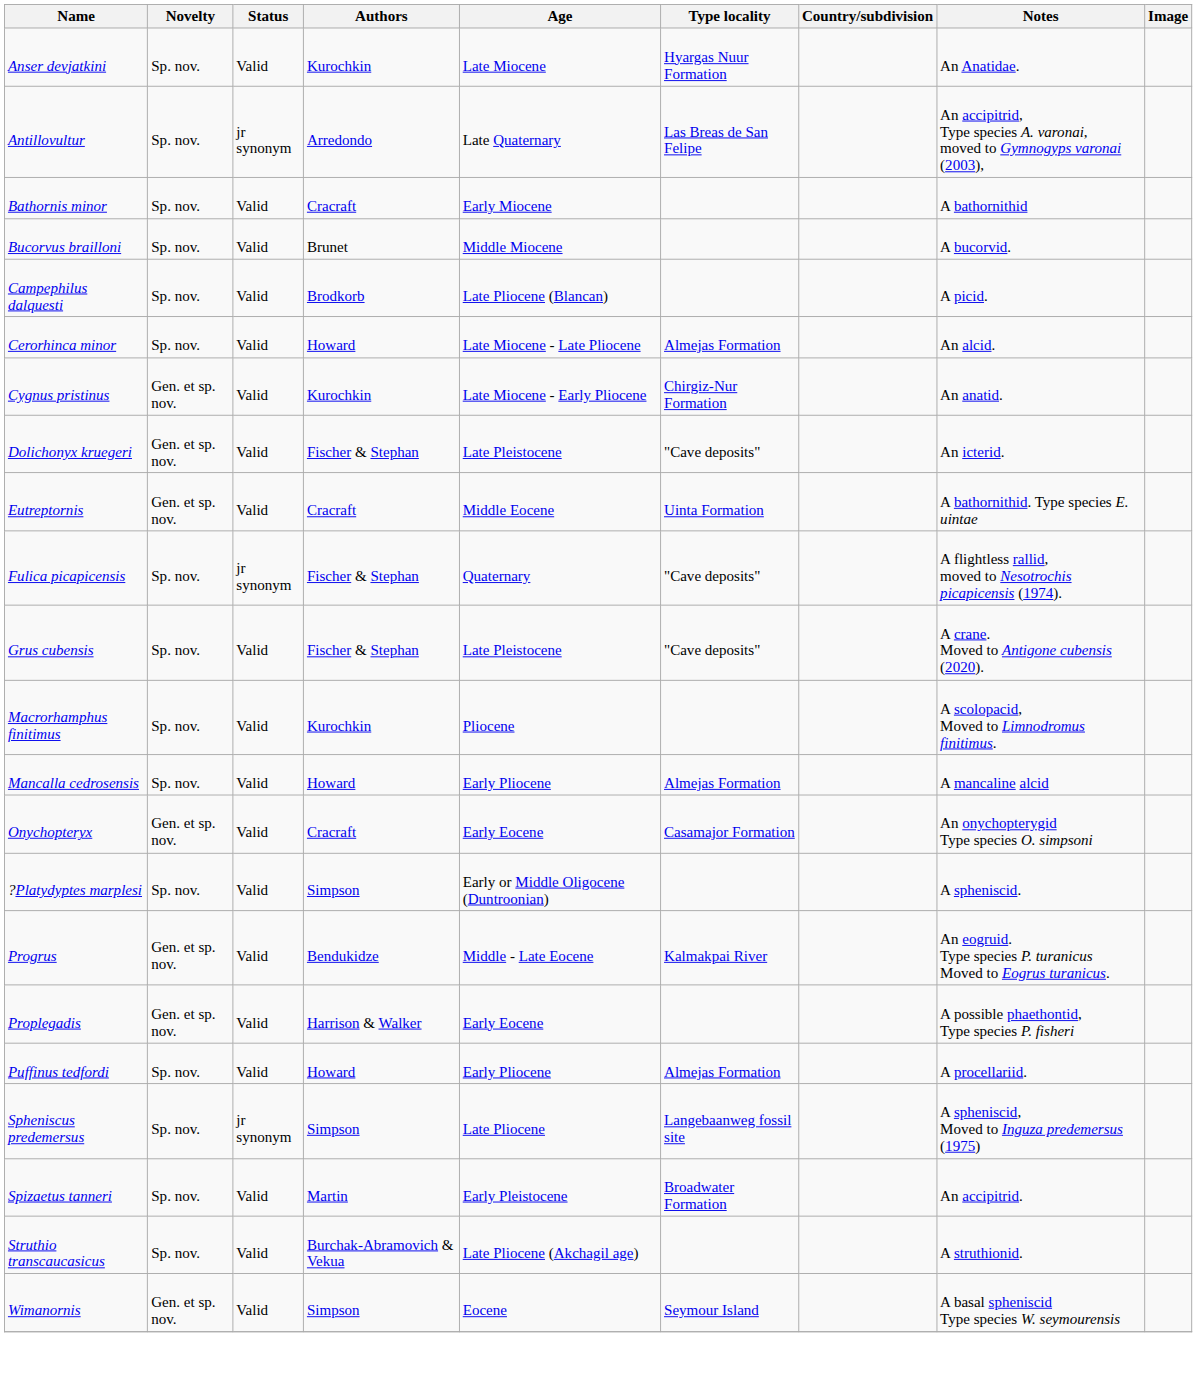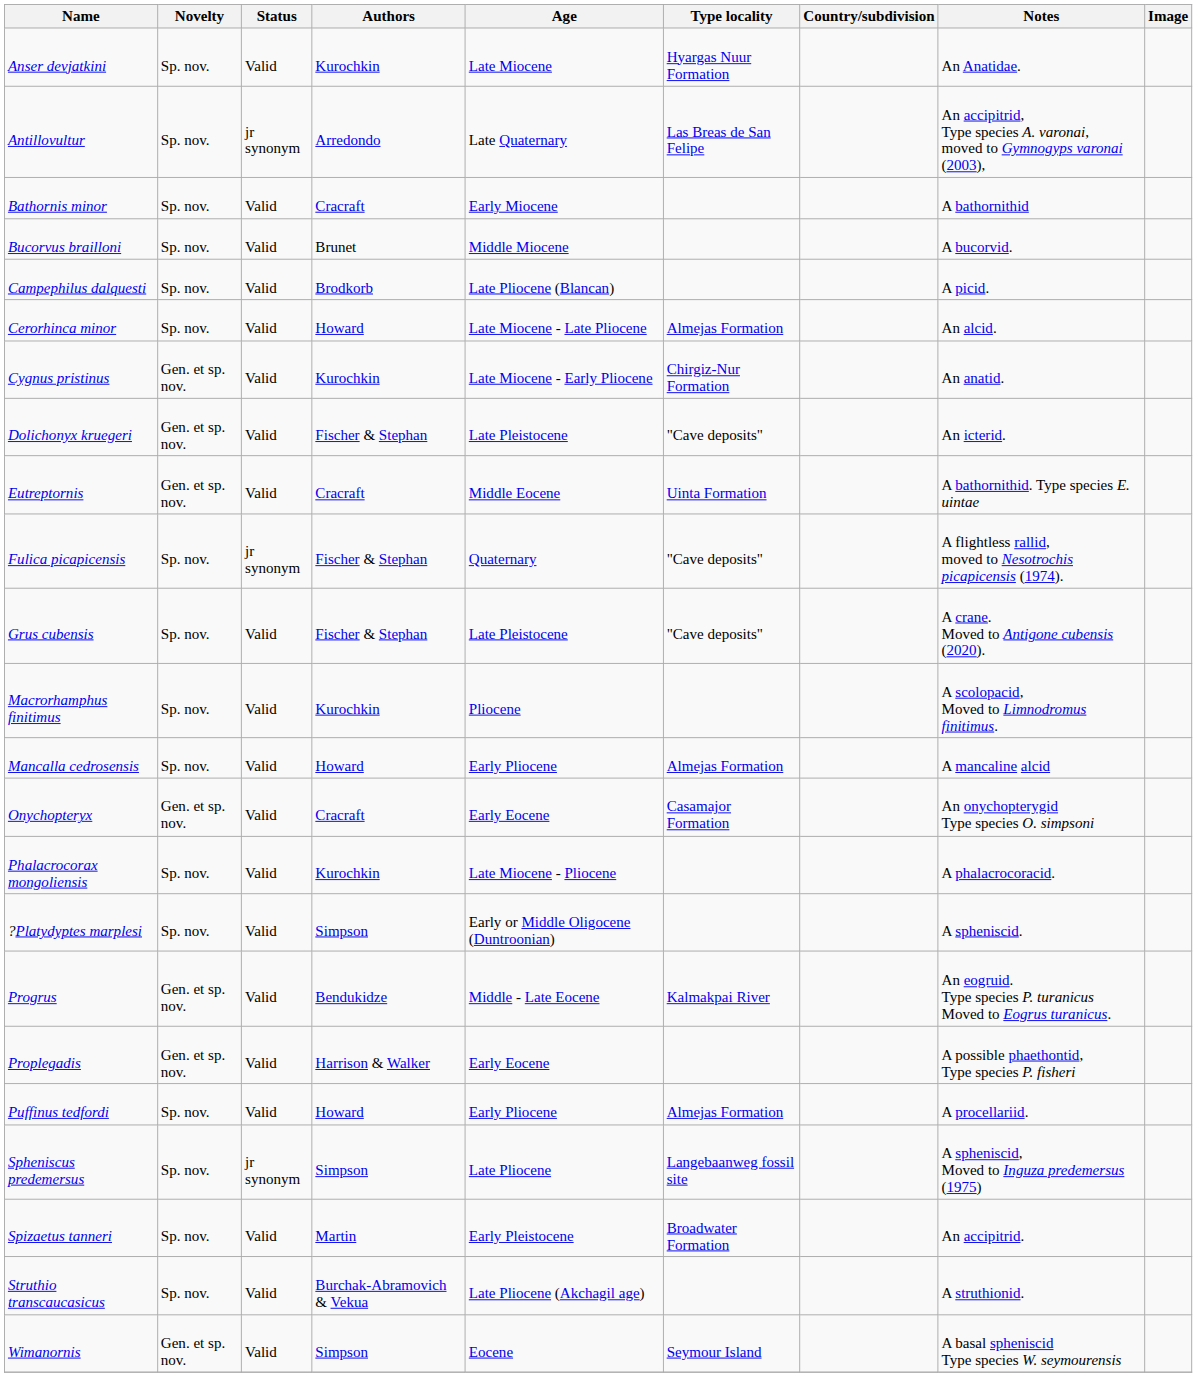 <table class="wikitable sortable" align="center" width="100%">
 <tr>
 <th>Name</th>
 <th>Novelty</th>
 <th>Status</th>
 <th>Authors</th>
 <th>Age</th>
 <th>Type locality</th>
 <th>Country/subdivision</th>
 <th>Notes</th>
 <th>Image</th>
 </tr>
 <tr>
 <td><br><em><a href='#'>Anser devjatkini</a></em></td>
 <td><br>Sp. nov.</td>
 <td><br>Valid</td>
 <td><br><a href='#'>Kurochkin</a></td>
 <td><br><a href='#'>Late Miocene</a></td>
 <td><br><a href='#'>Hyargas Nuur Formation</a></td>
 <td><br></td>
 <td><br>An <a href='#'>Anatidae</a>.</td>
 <td></td>
 </tr>
 <tr>
 <td><br><em><a href='#'>Antillovultur</a></em></td>
 <td><br>Sp. nov.</td>
 <td><br>jr synonym</td>
 <td><br><a href='#'>Arredondo</a></td>
 <td><br>Late <a href='#'>Quaternary</a></td>
 <td><br><a href='#'>Las Breas de San Felipe</a></td>
 <td><br></td>
 <td><br>An <a href='#'>accipitrid</a>,<br> Type species <em>A. varonai</em>,<br> moved to <em><a href='#'>Gymnogyps varonai</a></em> (<a href='#'>2003</a>),</td>
 <td></td>
 </tr>
 <tr>
 <td><br><em><a href='#'>Bathornis minor</a></em></td>
 <td><br>Sp. nov.</td>
 <td><br>Valid</td>
 <td><br><a href='#'>Cracraft</a></td>
 <td><br><a href='#'>Early Miocene</a></td>
 <td></td>
 <td><br><br></td>
 <td><br>A <a href='#'>bathornithid</a></td>
 <td></td>
 </tr>
 <tr>
 <td><br><em><a href='#'>Bucorvus brailloni</a></em></td>
 <td><br>Sp. nov.</td>
 <td><br>Valid</td>
 <td><br>Brunet</td>
 <td><br><a href='#'>Middle Miocene</a></td>
 <td></td>
 <td><br></td>
 <td><br>A <a href='#'>bucorvid</a>.</td>
 <td></td>
 </tr>
 <tr>
 <td><br><em><a href='#'>Campephilus dalquesti</a></em></td>
 <td><br>Sp. nov.</td>
 <td><br>Valid</td>
 <td><br><a href='#'>Brodkorb</a></td>
 <td><br><a href='#'>Late Pliocene</a> (<a href='#'>Blancan</a>)</td>
 <td></td>
 <td><br><br></td>
 <td><br>A <a href='#'>picid</a>.</td>
 <td></td>
 </tr>
 <tr>
 <td><br><em><a href='#'>Cerorhinca minor</a></em></td>
 <td><br>Sp. nov.</td>
 <td><br>Valid</td>
 <td><br><a href='#'>Howard</a></td>
 <td><br><a href='#'>Late Miocene</a> - <a href='#'>Late Pliocene</a></td>
 <td><br><a href='#'>Almejas Formation</a></td>
 <td><br></td>
 <td><br>An <a href='#'>alcid</a>.</td>
 <td></td>
 </tr>
 <tr>
 <td><br><em><a href='#'>Cygnus pristinus</a></em></td>
 <td><br>Gen. et sp. nov.</td>
 <td><br>Valid</td>
 <td><br><a href='#'>Kurochkin</a></td>
 <td><br><a href='#'>Late Miocene</a> - <a href='#'>Early Pliocene</a></td>
 <td><br><a href='#'>Chirgiz-Nur Formation</a></td>
 <td><br></td>
 <td><br>An <a href='#'>anatid</a>.</td>
 <td></td>
 </tr>
 <tr>
 <td><br><em><a href='#'>Dolichonyx kruegeri</a></em></td>
 <td><br>Gen. et sp. nov.</td>
 <td><br>Valid</td>
 <td><br><a href='#'>Fischer</a> & <a href='#'>Stephan</a></td>
 <td><br><a href='#'>Late Pleistocene</a></td>
 <td><br>"Cave deposits"</td>
 <td><br></td>
 <td><br>An <a href='#'>icterid</a>.</td>
 <td></td>
 </tr>
 <tr>
 <td><br><em><a href='#'>Eutreptornis</a></em></td>
 <td><br>Gen. et sp. nov.</td>
 <td><br>Valid</td>
 <td><br><a href='#'>Cracraft</a></td>
 <td><br><a href='#'>Middle Eocene</a></td>
 <td><br><a href='#'>Uinta Formation</a></td>
 <td><br><br></td>
 <td><br>A <a href='#'>bathornithid</a>. Type species <em>E.  uintae</em></td>
 <td></td>
 </tr>
 <tr>
 <td><br><em><a href='#'>Fulica picapicensis</a></em></td>
 <td><br>Sp. nov.</td>
 <td><br>jr synonym</td>
 <td><br><a href='#'>Fischer</a> & <a href='#'>Stephan</a></td>
 <td><br><a href='#'>Quaternary</a></td>
 <td><br>"Cave deposits"</td>
 <td><br></td>
 <td><br>A flightless <a href='#'>rallid</a>,<br> moved to <em><a href='#'>Nesotrochis picapicensis</a></em> (<a href='#'>1974</a>).</td>
 <td></td>
 </tr>
 <tr>
 <td><br><em><a href='#'>Grus cubensis</a></em></td>
 <td><br>Sp. nov.</td>
 <td><br>Valid</td>
 <td><br><a href='#'>Fischer</a> & <a href='#'>Stephan</a></td>
 <td><br><a href='#'>Late Pleistocene</a></td>
 <td><br>"Cave deposits"</td>
 <td><br></td>
 <td><br>A <a href='#'>crane</a>.<br> Moved to <em><a href='#'>Antigone cubensis</a></em> (<a href='#'>2020</a>).</td>
 <td><br></td>
 </tr>
 <tr>
 <td><br><em><a href='#'>Macrorhamphus finitimus</a></em></td>
 <td><br>Sp. nov.</td>
 <td><br>Valid</td>
 <td><br><a href='#'>Kurochkin</a></td>
 <td><br><a href='#'>Pliocene</a></td>
 <td></td>
 <td><br></td>
 <td><br>A <a href='#'>scolopacid</a>,<br>Moved to <em><a href='#'>Limnodromus finitimus</a></em>.</td>
 <td></td>
 </tr>
 <tr>
 <td><br><em><a href='#'>Mancalla cedrosensis</a></em></td>
 <td><br>Sp. nov.</td>
 <td><br>Valid</td>
 <td><br><a href='#'>Howard</a></td>
 <td><br><a href='#'>Early Pliocene</a></td>
 <td><br><a href='#'>Almejas Formation</a></td>
 <td><br></td>
 <td><br>A <a href='#'>mancaline</a> <a href='#'>alcid</a></td>
 <td></td>
 </tr>
 <tr>
 <td><br><em><a href='#'>Onychopteryx</a></em></td>
 <td><br>Gen. et sp. nov.</td>
 <td><br>Valid</td>
 <td><br><a href='#'>Cracraft</a></td>
 <td><br><a href='#'>Early Eocene</a></td>
 <td><br><a href='#'>Casamajor Formation</a></td>
 <td><br></td>
 <td><br>An <a href='#'>onychopterygid</a><br> Type species <em>O. simpsoni</em></td>
 <td></td>
 </tr>
 <tr>
+<td><br><em><a href='#'>Phalacrocorax mongoliensis</a></em></td>
+<td><br>Sp. nov.</td>
+<td><br>Valid</td>
+<td><br><a href='#'>Kurochkin</a></td>
+<td><br><a href='#'>Late Miocene</a> - <a href='#'>Pliocene</a></td>
+<td></td>
+<td><br></td>
+<td><br>A <a href='#'>phalacrocoracid</a>.</td>
+<td></td>
+</tr>
+<tr>
 <td><br><em>?<a href='#'>Platydyptes marplesi</a></em></td>
 <td><br>Sp. nov.</td>
 <td><br>Valid</td>
 <td><br><a href='#'>Simpson</a></td>
 <td><br>Early or <a href='#'>Middle Oligocene</a> (<a href='#'>Duntroonian</a>)</td>
 <td></td>
 <td><br></td>
 <td><br>A <a href='#'>spheniscid</a>.</td>
 <td></td>
 </tr>
 <tr>
 <td><br><em><a href='#'>Progrus</a></em></td>
 <td><br>Gen. et sp. nov.</td>
 <td><br>Valid</td>
 <td><br><a href='#'>Bendukidze</a></td>
 <td><br><a href='#'>Middle</a> - <a href='#'>Late Eocene</a></td>
 <td><br><a href='#'>Kalmakpai River</a></td>
 <td><br></td>
 <td><br>An <a href='#'>eogruid</a>.<br> Type species <em>P. turanicus</em><br> Moved to <em><a href='#'>Eogrus turanicus</a></em>.</td>
 <td></td>
 </tr>
 <tr>
 <td><br><em><a href='#'>Proplegadis</a></em></td>
 <td><br>Gen. et sp. nov.</td>
 <td><br>Valid</td>
 <td><br><a href='#'>Harrison</a> & <a href='#'>Walker</a></td>
 <td><br><a href='#'>Early Eocene</a></td>
 <td></td>
 <td><br><br></td>
 <td><br>A possible <a href='#'>phaethontid</a>,<br> Type species <em>P. fisheri</em></td>
 <td></td>
 </tr>
 <tr>
 <td><br><em><a href='#'>Puffinus tedfordi</a></em></td>
 <td><br>Sp. nov.</td>
 <td><br>Valid</td>
 <td><br><a href='#'>Howard</a></td>
 <td><br><a href='#'>Early Pliocene</a></td>
 <td><br><a href='#'>Almejas Formation</a></td>
 <td><br></td>
 <td><br>A <a href='#'>procellariid</a>.</td>
 <td></td>
 </tr>
 <tr>
 <td><br><em><a href='#'>Spheniscus predemersus</a></em></td>
 <td><br>Sp. nov.</td>
 <td><br>jr synonym</td>
 <td><br><a href='#'>Simpson</a></td>
 <td><br><a href='#'>Late Pliocene</a></td>
 <td><br><a href='#'>Langebaanweg fossil site</a></td>
 <td><br></td>
 <td><br>A <a href='#'>spheniscid</a>,<br> Moved to <em><a href='#'>Inguza predemersus</a></em> (<a href='#'>1975</a>)</td>
 <td></td>
 </tr>
 <tr>
 <td><br><em><a href='#'>Spizaetus tanneri</a></em></td>
 <td><br>Sp. nov.</td>
 <td><br>Valid</td>
 <td><br><a href='#'>Martin</a></td>
 <td><br><a href='#'>Early Pleistocene</a></td>
 <td><br><a href='#'>Broadwater Formation</a></td>
 <td><br><br></td>
 <td><br>An <a href='#'>accipitrid</a>.</td>
 <td></td>
 </tr>
 <tr>
 <td><br><em><a href='#'>Struthio transcaucasicus</a></em></td>
 <td><br>Sp. nov.</td>
 <td><br>Valid</td>
 <td><br><a href='#'>Burchak-Abramovich</a> & <a href='#'>Vekua</a></td>
 <td><br><a href='#'>Late Pliocene</a> (<a href='#'>Akchagil age</a>)</td>
 <td></td>
 <td><br></td>
 <td><br>A <a href='#'>struthionid</a>.</td>
 <td></td>
 </tr>
 <tr>
 <td><br><em><a href='#'>Wimanornis</a></em></td>
 <td><br>Gen. et sp. nov.</td>
 <td><br>Valid</td>
 <td><br><a href='#'>Simpson</a></td>
 <td><br><a href='#'>Eocene</a></td>
 <td><br><a href='#'>Seymour Island</a></td>
 <td><br></td>
 <td><br>A basal <a href='#'>spheniscid</a><br> Type species <em>W. seymourensis</em></td>
 <td></td>
 </tr>
 <tr>
 </tr>
 </table>
